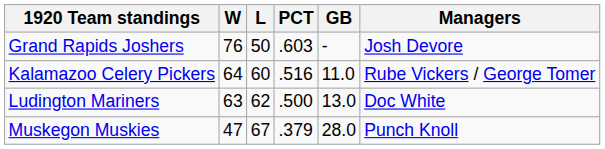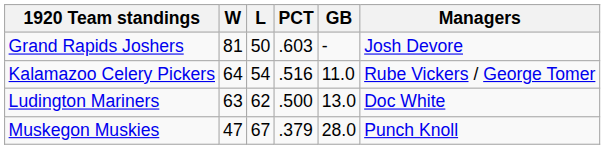 <table class="wikitable">
 <tr>
 <th>1920 Team standings</th>
 <th>W</th>
 <th>L</th>
 <th>PCT</th>
 <th>GB</th>
 <th>Managers</th>
 </tr>
 <tr>
 <td><a href='#'>Grand Rapids Joshers</a></td>
-<td>76</td>
+<td>81</td>
 <td>50</td>
 <td>.603</td>
 <td>-</td>
 <td><a href='#'>Josh Devore</a></td>
 </tr>
 <tr>
 <td><a href='#'>Kalamazoo Celery Pickers</a></td>
 <td>64</td>
-<td>60</td>
+<td>54</td>
 <td>.516</td>
 <td>11.0</td>
 <td><a href='#'>Rube Vickers</a> / <a href='#'>George Tomer</a></td>
 </tr>
 <tr>
 <td><a href='#'>Ludington Mariners</a></td>
 <td>63</td>
 <td>62</td>
 <td>.500</td>
 <td>13.0</td>
 <td><a href='#'>Doc White</a></td>
 </tr>
 <tr>
 <td><a href='#'>Muskegon Muskies</a></td>
 <td>47</td>
 <td>67</td>
 <td>.379</td>
 <td>28.0</td>
 <td><a href='#'>Punch Knoll</a></td>
 </tr>
 </table>
